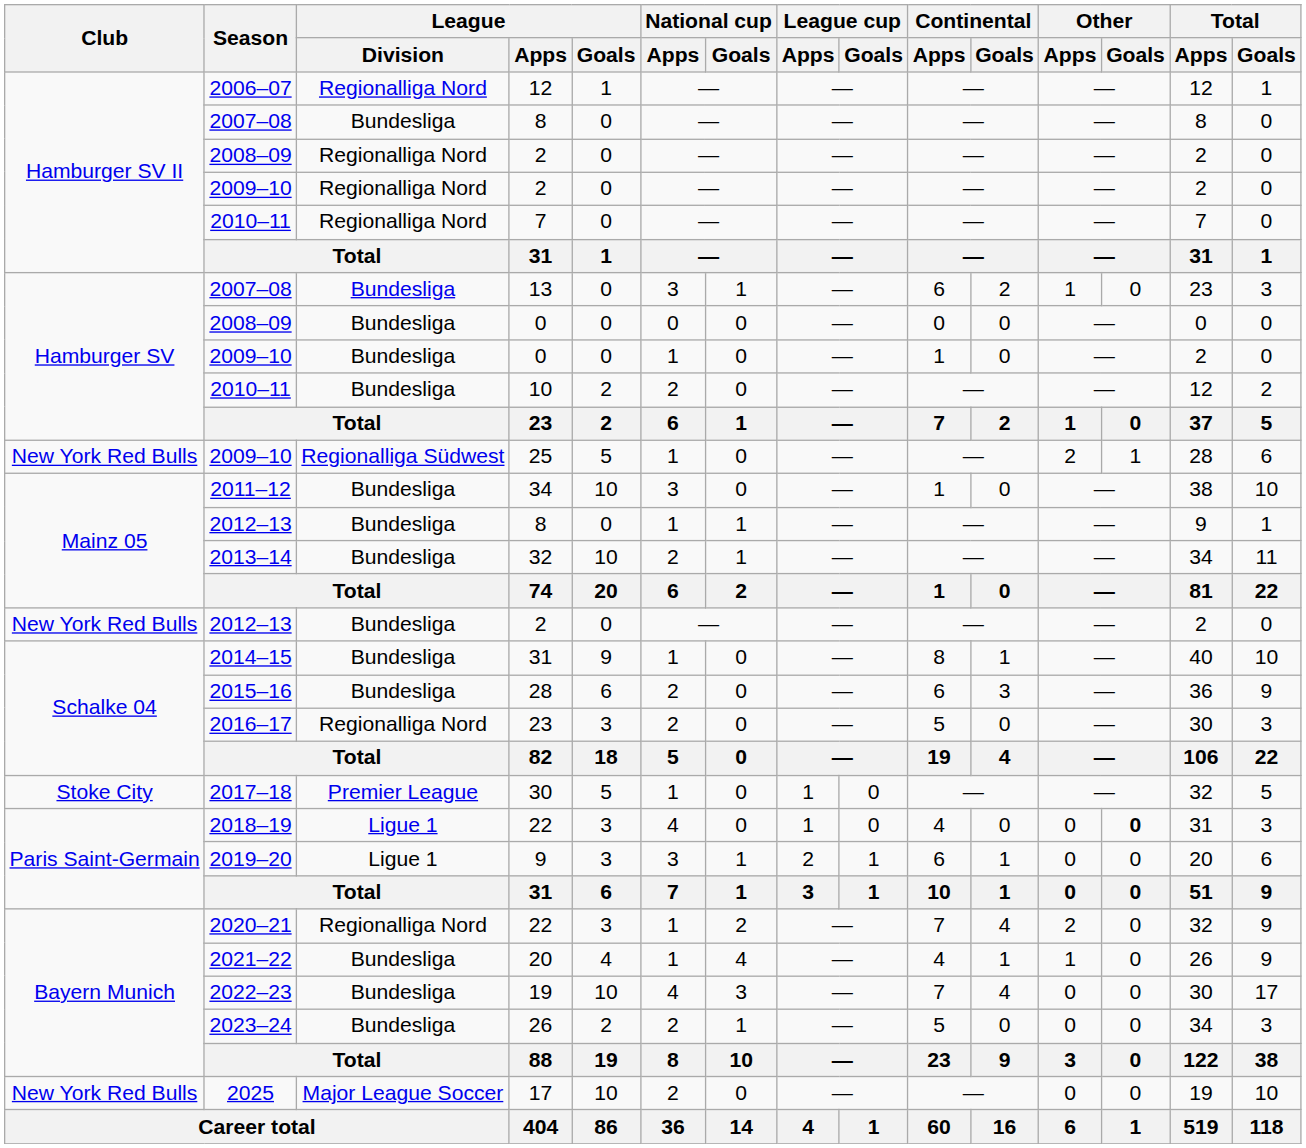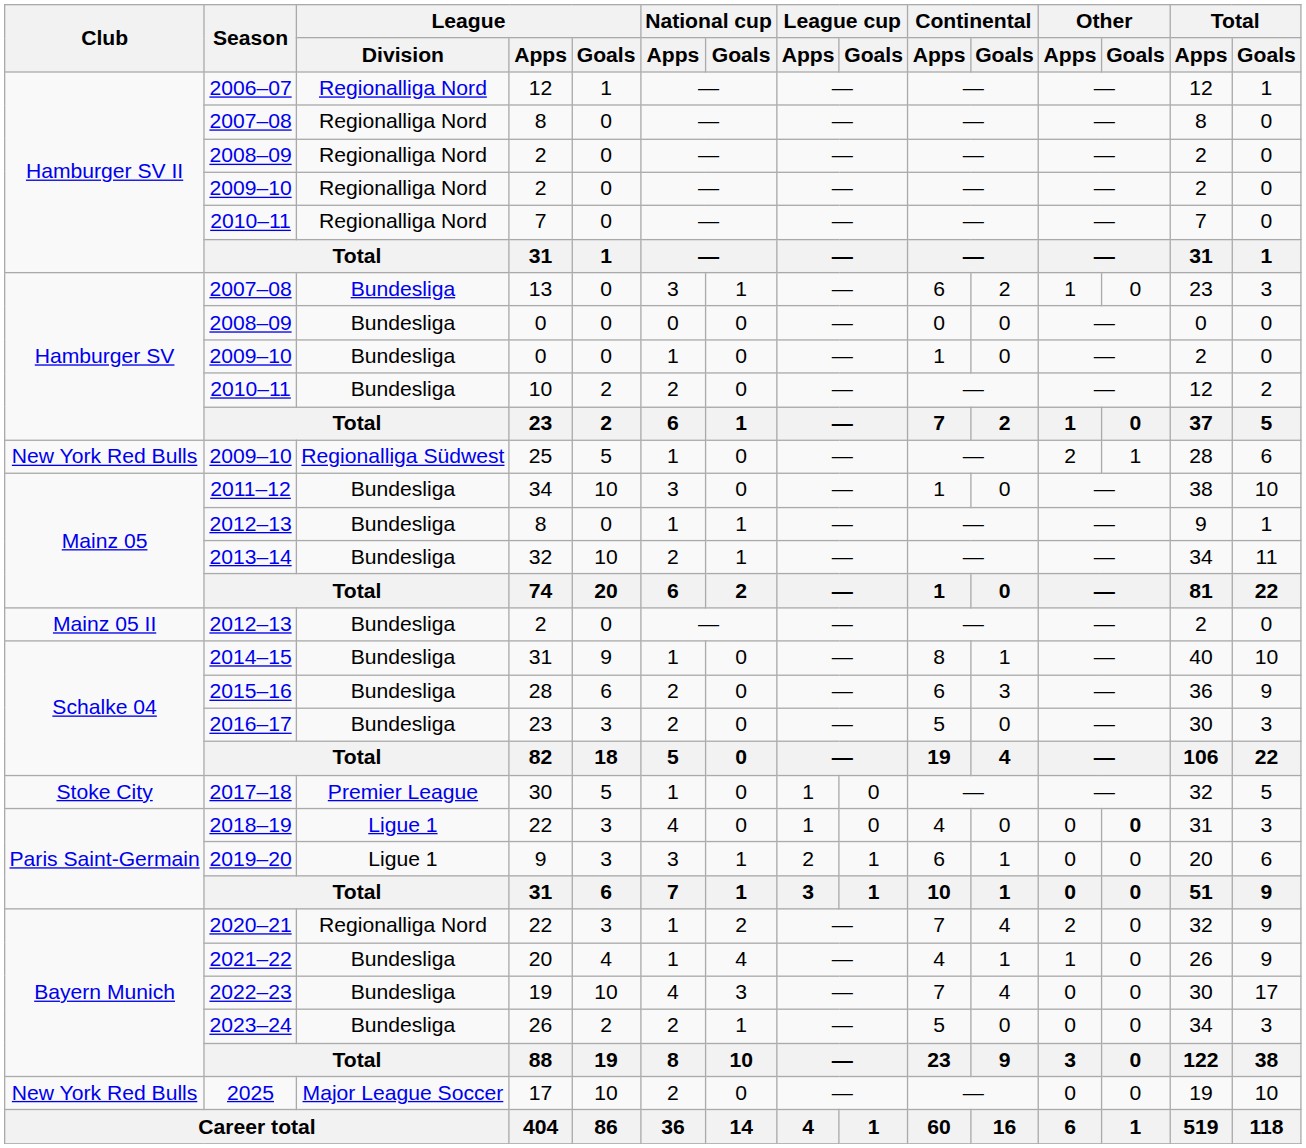 <table class="wikitable" style="text-align: center">
 <tr>
 <th rowspan="2">Club</th>
 <th rowspan="2">Season</th>
 <th colspan="3">League</th>
 <th colspan="2">National cup</th>
 <th colspan="2">League cup</th>
 <th colspan="2">Continental</th>
 <th colspan="2">Other</th>
 <th colspan="2">Total</th>
 </tr>
 <tr>
 <th>Division</th>
 <th>Apps</th>
 <th>Goals</th>
 <th>Apps</th>
 <th>Goals</th>
 <th>Apps</th>
 <th>Goals</th>
 <th>Apps</th>
 <th>Goals</th>
 <th>Apps</th>
 <th>Goals</th>
 <th>Apps</th>
 <th>Goals</th>
 </tr>
 <tr>
 <td rowspan="6"><a href='#'>Hamburger SV II</a></td>
 <td><a href='#'>2006–07</a></td>
 <td><a href='#'>Regionalliga Nord</a></td>
 <td>12</td>
 <td>1</td>
 <td colspan="2">—</td>
 <td colspan="2">—</td>
 <td colspan="2">—</td>
 <td colspan="2">—</td>
 <td>12</td>
 <td>1</td>
 </tr>
 <tr>
 <td><a href='#'>2007–08</a></td>
-<td>Bundesliga</td>
+<td>Regionalliga Nord</td>
 <td>8</td>
 <td>0</td>
 <td colspan="2">—</td>
 <td colspan="2">—</td>
 <td colspan="2">—</td>
 <td colspan="2">—</td>
 <td>8</td>
 <td>0</td>
 </tr>
 <tr>
 <td><a href='#'>2008–09</a></td>
 <td>Regionalliga Nord</td>
 <td>2</td>
 <td>0</td>
 <td colspan="2">—</td>
 <td colspan="2">—</td>
 <td colspan="2">—</td>
 <td colspan="2">—</td>
 <td>2</td>
 <td>0</td>
 </tr>
 <tr>
 <td><a href='#'>2009–10</a></td>
 <td>Regionalliga Nord</td>
 <td>2</td>
 <td>0</td>
 <td colspan="2">—</td>
 <td colspan="2">—</td>
 <td colspan="2">—</td>
 <td colspan="2">—</td>
 <td>2</td>
 <td>0</td>
 </tr>
 <tr>
 <td><a href='#'>2010–11</a></td>
 <td>Regionalliga Nord</td>
 <td>7</td>
 <td>0</td>
 <td colspan="2">—</td>
 <td colspan="2">—</td>
 <td colspan="2">—</td>
 <td colspan="2">—</td>
 <td>7</td>
 <td>0</td>
 </tr>
 <tr>
 <th colspan="2">Total</th>
 <th>31</th>
 <th>1</th>
 <th colspan="2">—</th>
 <th colspan="2">—</th>
 <th colspan="2">—</th>
 <th colspan="2">—</th>
 <th>31</th>
 <th>1</th>
 </tr>
 <tr>
 <td rowspan="5"><a href='#'>Hamburger SV</a></td>
 <td><a href='#'>2007–08</a></td>
 <td><a href='#'>Bundesliga</a></td>
 <td>13</td>
 <td>0</td>
 <td>3</td>
 <td>1</td>
 <td colspan="2">—</td>
 <td>6</td>
 <td>2</td>
 <td>1</td>
 <td>0</td>
 <td>23</td>
 <td>3</td>
 </tr>
 <tr>
 <td><a href='#'>2008–09</a></td>
 <td>Bundesliga</td>
 <td>0</td>
 <td>0</td>
 <td>0</td>
 <td>0</td>
 <td colspan="2">—</td>
 <td>0</td>
 <td>0</td>
 <td colspan="2">—</td>
 <td>0</td>
 <td>0</td>
 </tr>
 <tr>
 <td><a href='#'>2009–10</a></td>
 <td>Bundesliga</td>
 <td>0</td>
 <td>0</td>
 <td>1</td>
 <td>0</td>
 <td colspan="2">—</td>
 <td>1</td>
 <td>0</td>
 <td colspan="2">—</td>
 <td>2</td>
 <td>0</td>
 </tr>
 <tr>
 <td><a href='#'>2010–11</a></td>
 <td>Bundesliga</td>
 <td>10</td>
 <td>2</td>
 <td>2</td>
 <td>0</td>
 <td colspan="2">—</td>
 <td colspan="2">—</td>
 <td colspan="2">—</td>
 <td>12</td>
 <td>2</td>
 </tr>
 <tr>
 <th colspan="2">Total</th>
 <th>23</th>
 <th>2</th>
 <th>6</th>
 <th>1</th>
 <th colspan="2">—</th>
 <th>7</th>
 <th>2</th>
 <th>1</th>
 <th>0</th>
 <th>37</th>
 <th>5</th>
 </tr>
 <tr>
 <td><a href='#'>New York Red Bulls</a></td>
 <td><a href='#'>2009–10</a></td>
 <td><a href='#'>Regionalliga Südwest</a></td>
 <td>25</td>
 <td>5</td>
 <td>1</td>
 <td>0</td>
 <td colspan="2">—</td>
 <td colspan="2">—</td>
 <td>2</td>
 <td>1</td>
 <td>28</td>
 <td>6</td>
 </tr>
 <tr>
 <td rowspan="4"><a href='#'>Mainz 05</a></td>
 <td><a href='#'>2011–12</a></td>
 <td>Bundesliga</td>
 <td>34</td>
 <td>10</td>
 <td>3</td>
 <td>0</td>
 <td colspan="2">—</td>
 <td>1</td>
 <td>0</td>
 <td colspan="2">—</td>
 <td>38</td>
 <td>10</td>
 </tr>
 <tr>
 <td><a href='#'>2012–13</a></td>
 <td>Bundesliga</td>
 <td>8</td>
 <td>0</td>
 <td>1</td>
 <td>1</td>
 <td colspan="2">—</td>
 <td colspan="2">—</td>
 <td colspan="2">—</td>
 <td>9</td>
 <td>1</td>
 </tr>
 <tr>
 <td><a href='#'>2013–14</a></td>
 <td>Bundesliga</td>
 <td>32</td>
 <td>10</td>
 <td>2</td>
 <td>1</td>
 <td colspan="2">—</td>
 <td colspan="2">—</td>
 <td colspan="2">—</td>
 <td>34</td>
 <td>11</td>
 </tr>
 <tr>
 <th colspan="2">Total</th>
 <th>74</th>
 <th>20</th>
 <th>6</th>
 <th>2</th>
 <th colspan="2">—</th>
 <th>1</th>
 <th>0</th>
 <th colspan="2">—</th>
 <th>81</th>
 <th>22</th>
 </tr>
 <tr>
-<td><a href='#'>New York Red Bulls</a></td>
+<td><a href='#'>Mainz 05 II</a></td>
 <td><a href='#'>2012–13</a></td>
 <td>Bundesliga</td>
 <td>2</td>
 <td>0</td>
 <td colspan="2">—</td>
 <td colspan="2">—</td>
 <td colspan="2">—</td>
 <td colspan="2">—</td>
 <td>2</td>
 <td>0</td>
 </tr>
 <tr>
 <td rowspan="4"><a href='#'>Schalke 04</a></td>
 <td><a href='#'>2014–15</a></td>
 <td>Bundesliga</td>
 <td>31</td>
 <td>9</td>
 <td>1</td>
 <td>0</td>
 <td colspan="2">—</td>
 <td>8</td>
 <td>1</td>
 <td colspan="2">—</td>
 <td>40</td>
 <td>10</td>
 </tr>
 <tr>
 <td><a href='#'>2015–16</a></td>
 <td>Bundesliga</td>
 <td>28</td>
 <td>6</td>
 <td>2</td>
 <td>0</td>
 <td colspan="2">—</td>
 <td>6</td>
 <td>3</td>
 <td colspan="2">—</td>
 <td>36</td>
 <td>9</td>
 </tr>
 <tr>
 <td><a href='#'>2016–17</a></td>
-<td>Regionalliga Nord</td>
+<td>Bundesliga</td>
 <td>23</td>
 <td>3</td>
 <td>2</td>
 <td>0</td>
 <td colspan="2">—</td>
 <td>5</td>
 <td>0</td>
 <td colspan="2">—</td>
 <td>30</td>
 <td>3</td>
 </tr>
 <tr>
 <th colspan="2">Total</th>
 <th>82</th>
 <th>18</th>
 <th>5</th>
 <th>0</th>
 <th colspan="2">—</th>
 <th>19</th>
 <th>4</th>
 <th colspan="2">—</th>
 <th>106</th>
 <th>22</th>
 </tr>
 <tr>
 <td><a href='#'>Stoke City</a></td>
 <td><a href='#'>2017–18</a></td>
 <td><a href='#'>Premier League</a></td>
 <td>30</td>
 <td>5</td>
 <td>1</td>
 <td>0</td>
 <td>1</td>
 <td>0</td>
 <td colspan="2">—</td>
 <td colspan="2">—</td>
 <td>32</td>
 <td>5</td>
 </tr>
 <tr>
 <td rowspan="3"><a href='#'>Paris Saint-Germain</a></td>
 <td><a href='#'>2018–19</a></td>
 <td><a href='#'>Ligue 1</a></td>
 <td>22</td>
 <td>3</td>
 <td>4</td>
 <td>0</td>
 <td>1</td>
 <td>0</td>
 <td>4</td>
 <td>0</td>
 <td>0</td>
 <td><strong>0</strong></td>
 <td>31</td>
 <td>3</td>
 </tr>
 <tr>
 <td><a href='#'>2019–20</a></td>
 <td>Ligue 1</td>
 <td>9</td>
 <td>3</td>
 <td>3</td>
 <td>1</td>
 <td>2</td>
 <td>1</td>
 <td>6</td>
 <td>1</td>
 <td>0</td>
 <td>0</td>
 <td>20</td>
 <td>6</td>
 </tr>
 <tr>
 <th colspan="2">Total</th>
 <th>31</th>
 <th>6</th>
 <th>7</th>
 <th>1</th>
 <th>3</th>
 <th>1</th>
 <th>10</th>
 <th>1</th>
 <th>0</th>
 <th>0</th>
 <th>51</th>
 <th>9</th>
 </tr>
 <tr>
 <td rowspan="5"><a href='#'>Bayern Munich</a></td>
 <td><a href='#'>2020–21</a></td>
 <td>Regionalliga Nord</td>
 <td>22</td>
 <td>3</td>
 <td>1</td>
 <td>2</td>
 <td colspan="2">—</td>
 <td>7</td>
 <td>4</td>
 <td>2</td>
 <td>0</td>
 <td>32</td>
 <td>9</td>
 </tr>
 <tr>
 <td><a href='#'>2021–22</a></td>
 <td>Bundesliga</td>
 <td>20</td>
 <td>4</td>
 <td>1</td>
 <td>4</td>
 <td colspan="2">—</td>
 <td>4</td>
 <td>1</td>
 <td>1</td>
 <td>0</td>
 <td>26</td>
 <td>9</td>
 </tr>
 <tr>
 <td><a href='#'>2022–23</a></td>
 <td>Bundesliga</td>
 <td>19</td>
 <td>10</td>
 <td>4</td>
 <td>3</td>
 <td colspan="2">—</td>
 <td>7</td>
 <td>4</td>
 <td>0</td>
 <td>0</td>
 <td>30</td>
 <td>17</td>
 </tr>
 <tr>
 <td><a href='#'>2023–24</a></td>
 <td>Bundesliga</td>
 <td>26</td>
 <td>2</td>
 <td>2</td>
 <td>1</td>
 <td colspan="2">—</td>
 <td>5</td>
 <td>0</td>
 <td>0</td>
 <td>0</td>
 <td>34</td>
 <td>3</td>
 </tr>
 <tr>
 <th colspan="2">Total</th>
 <th>88</th>
 <th>19</th>
 <th>8</th>
 <th>10</th>
 <th colspan="2">—</th>
 <th>23</th>
 <th>9</th>
 <th>3</th>
 <th>0</th>
 <th>122</th>
 <th>38</th>
 </tr>
 <tr>
 <td><a href='#'>New York Red Bulls</a></td>
 <td><a href='#'>2025</a></td>
 <td><a href='#'>Major League Soccer</a></td>
 <td>17</td>
 <td>10</td>
 <td>2</td>
 <td>0</td>
 <td colspan="2">—</td>
 <td colspan="2">—</td>
 <td>0</td>
 <td>0</td>
 <td>19</td>
 <td>10</td>
 </tr>
 <tr>
 <th colspan="3">Career total</th>
 <th>404</th>
 <th>86</th>
 <th>36</th>
 <th>14</th>
 <th>4</th>
 <th>1</th>
 <th>60</th>
 <th>16</th>
 <th>6</th>
 <th>1</th>
 <th>519</th>
 <th>118</th>
 </tr>
 </table>
